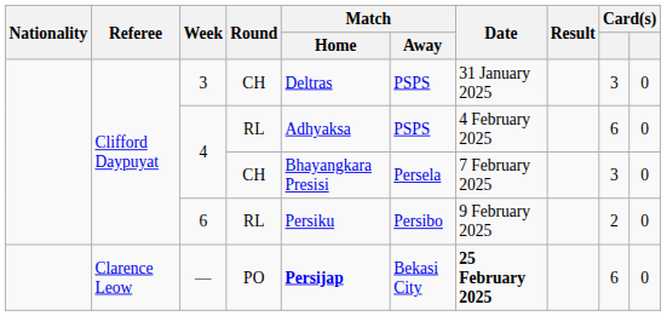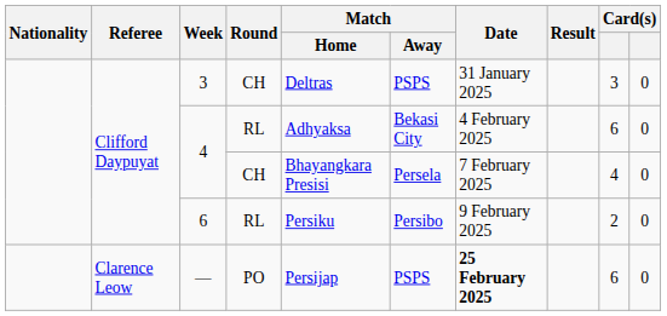 <table class="wikitable" style="font-size:95%;">
 <tr>
 <th rowspan="2">Nationality</th>
 <th rowspan="2">Referee</th>
 <th rowspan="2">Week</th>
 <th rowspan="2">Round</th>
 <th colspan="2">Match</th>
 <th rowspan="2">Date</th>
 <th rowspan="2">Result</th>
 <th colspan="2">Card(s)</th>
 </tr>
 <tr>
 <th>Home</th>
 <th>Away</th>
 <th></th>
 <th></th>
 </tr>
 <tr>
 <td rowspan="4"></td>
 <td rowspan="4"><a href='#'>Clifford Daypuyat</a></td>
 <td align=center>3</td>
 <td align=center>CH</td>
 <td><a href='#'>Deltras</a></td>
 <td><a href='#'>PSPS</a></td>
 <td>31 January 2025</td>
 <td></td>
 <td align=center>3</td>
 <td align=center>0</td>
 </tr>
 <tr>
 <td rowspan="2" align=center>4</td>
 <td align=center>RL</td>
 <td><a href='#'>Adhyaksa</a></td>
-<td><a href='#'>PSPS</a></td>
+<td><a href='#'>Bekasi City</a></td>
 <td>4 February 2025</td>
 <td></td>
 <td align=center>6</td>
 <td align=center>0</td>
 </tr>
 <tr>
 <td align=center>CH</td>
 <td><a href='#'>Bhayangkara Presisi</a></td>
 <td><a href='#'>Persela</a></td>
 <td>7 February 2025</td>
 <td></td>
-<td align=center>3</td>
+<td align=center>4</td>
 <td align=center>0</td>
 </tr>
 <tr>
 <td align=center>6</td>
 <td align=center>RL</td>
 <td><a href='#'>Persiku</a></td>
 <td><a href='#'>Persibo</a></td>
 <td>9 February 2025</td>
 <td></td>
 <td align=center>2</td>
 <td align=center>0</td>
 </tr>
 <tr>
 <td></td>
 <td><a href='#'>Clarence Leow</a></td>
 <td align=center>—</td>
 <td align=center>PO</td>
-<td><strong><a href='#'>Persijap</a></strong></td>
-<td><a href='#'>Bekasi City</a></td>
+<td><a href='#'>Persijap</a></td>
+<td><a href='#'>PSPS</a></td>
 <td><strong>25 February 2025</strong></td>
 <td></td>
 <td align=center>6</td>
 <td align=center>0</td>
 </tr>
 </table>
